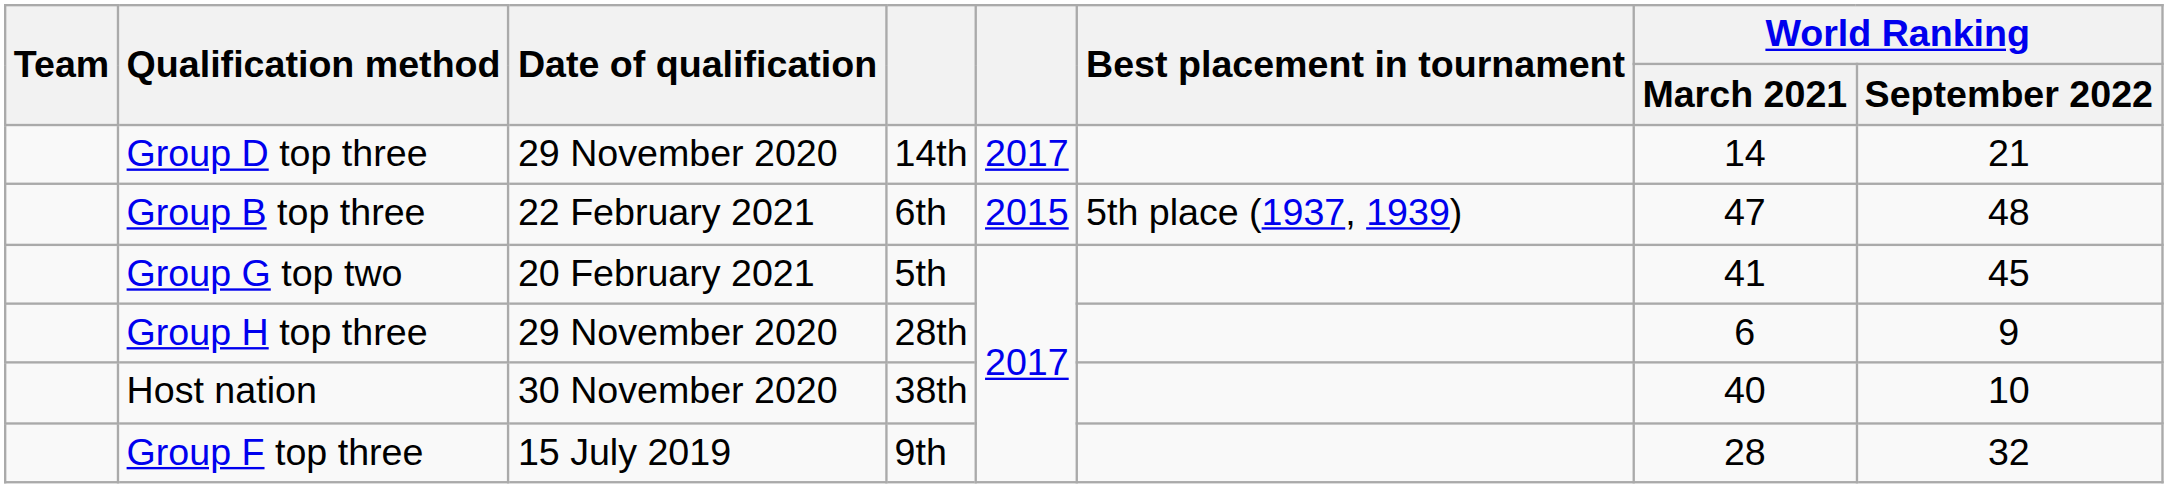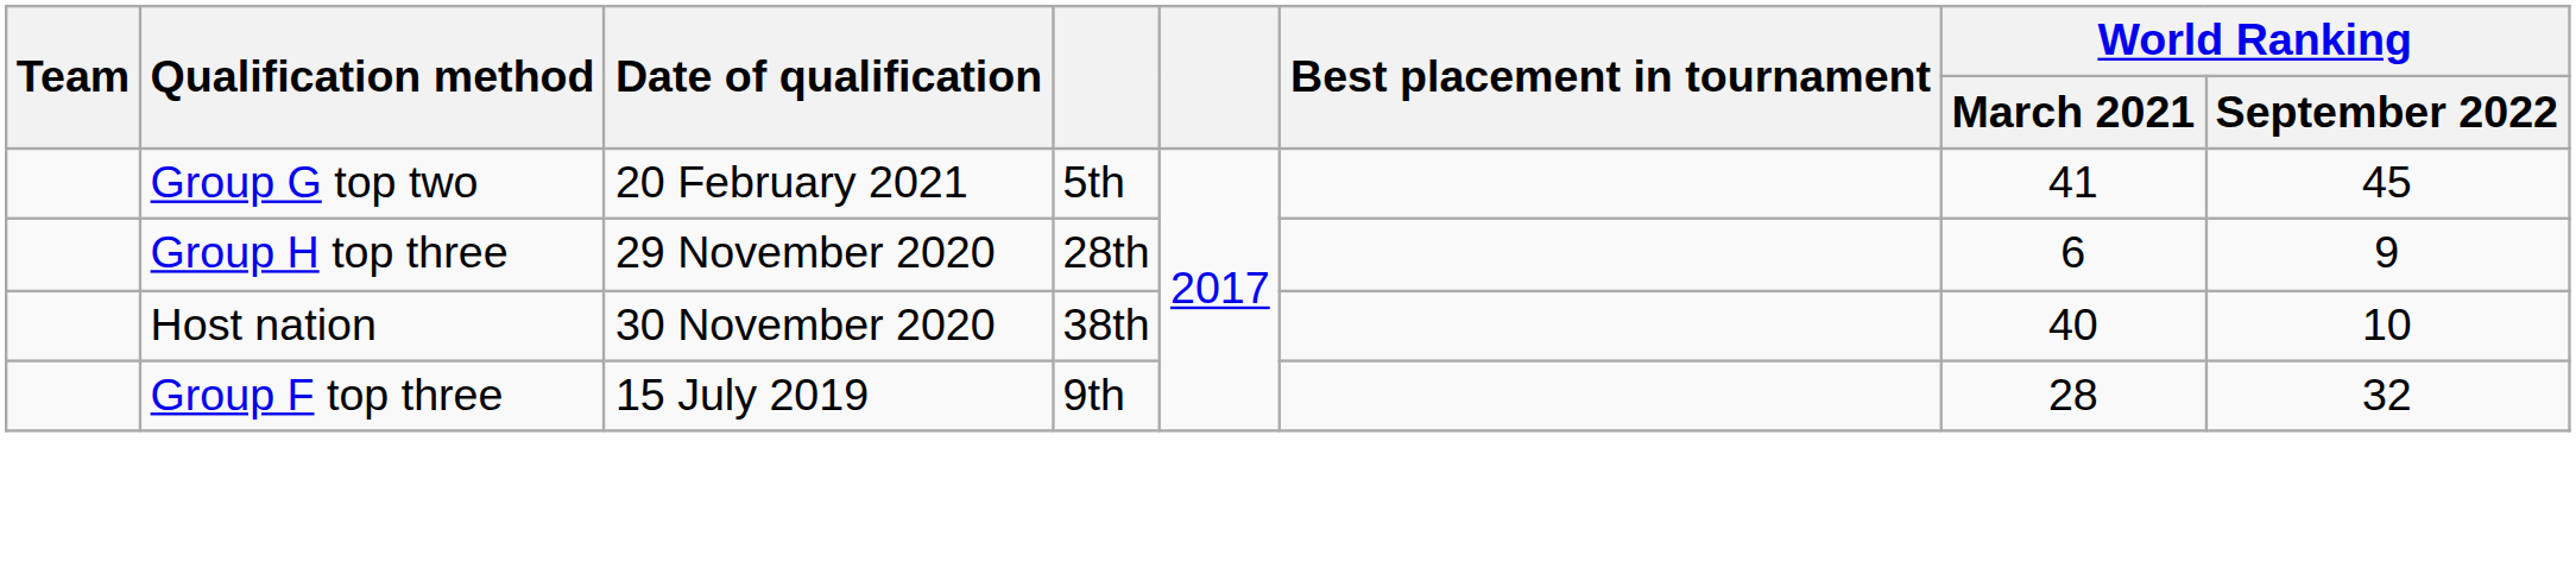 <table class="wikitable sortable">
 <tr>
 <th rowspan=2>Team</th>
 <th rowspan=2>Qualification method</th>
 <th rowspan=2>Date of qualification</th>
 <th rowspan=2></th>
 <th rowspan=2></th>
 <th rowspan=2>Best placement in tournament</th>
 <th colspan=2><a href='#'>World Ranking</a></th>
 </tr>
 <tr>
 <th>March 2021</th>
 <th>September 2022</th>
-</tr>
-<tr>
-<td></td>
-<td><a href='#'>Group D</a> top three</td>
-<td>29 November 2020</td>
-<td>14th</td>
-<td><a href='#'>2017</a></td>
-<td></td>
-<td align=center>14</td>
-<td align=center>21</td>
-</tr>
-<tr>
-<td></td>
-<td><a href='#'>Group B</a> top three</td>
-<td>22 February 2021</td>
-<td>6th</td>
-<td><a href='#'>2015</a></td>
-<td>5th place (<a href='#'>1937</a>, <a href='#'>1939</a>)</td>
-<td align=center>47</td>
-<td align=center>48</td>
 </tr>
 <tr>
 <td></td>
 <td><a href='#'>Group G</a> top two</td>
 <td>20 February 2021</td>
 <td>5th</td>
 <td rowspan=4><a href='#'>2017</a></td>
 <td></td>
 <td align=center>41</td>
 <td align=center>45</td>
 </tr>
 <tr>
 <td></td>
 <td><a href='#'>Group H</a> top three</td>
 <td>29 November 2020</td>
 <td>28th</td>
 <td></td>
 <td align=center>6</td>
 <td align=center>9</td>
 </tr>
 <tr>
 <td></td>
 <td>Host nation</td>
 <td>30 November 2020</td>
 <td>38th</td>
 <td></td>
 <td align=center>40</td>
 <td align=center>10</td>
 </tr>
 <tr>
 <td></td>
 <td><a href='#'>Group F</a> top three</td>
 <td>15 July 2019</td>
 <td>9th</td>
 <td></td>
 <td align=center>28</td>
 <td align=center>32</td>
 </tr>
 </table>
